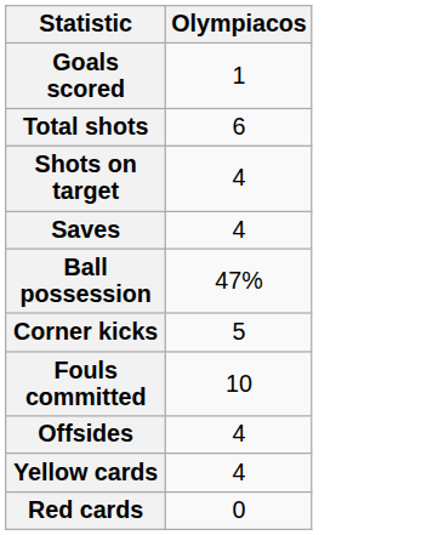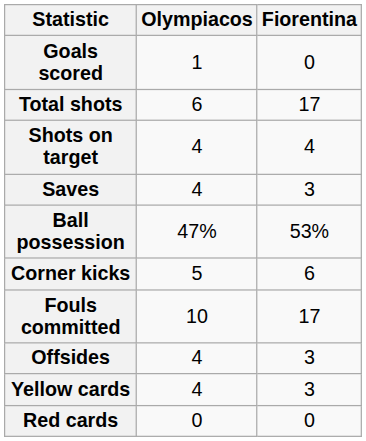 <table class="wikitable plainrowheaders" style="text-align:center">
 <tr>
 <th scope="col" style="width:100px">Statistic</th>
 <th scope="col" style="width:70px">Olympiacos</th>
+<th scope="col" style="width:70px">Fiorentina</th>
 </tr>
 <tr>
 <th scope=row>Goals scored</th>
 <td>1</td>
+<td>0</td>
 </tr>
 <tr>
 <th scope=row>Total shots</th>
 <td>6</td>
+<td>17</td>
 </tr>
 <tr>
 <th scope=row>Shots on target</th>
+<td>4</td>
 <td>4</td>
 </tr>
 <tr>
 <th scope=row>Saves</th>
 <td>4</td>
+<td>3</td>
 </tr>
 <tr>
 <th scope=row>Ball possession</th>
 <td>47%</td>
+<td>53%</td>
 </tr>
 <tr>
 <th scope=row>Corner kicks</th>
 <td>5</td>
+<td>6</td>
 </tr>
 <tr>
 <th scope=row>Fouls committed</th>
 <td>10</td>
+<td>17</td>
 </tr>
 <tr>
 <th scope=row>Offsides</th>
 <td>4</td>
+<td>3</td>
 </tr>
 <tr>
 <th scope=row>Yellow cards</th>
 <td>4</td>
+<td>3</td>
 </tr>
 <tr>
 <th scope=row>Red cards</th>
 <td>0</td>
+<td>0</td>
 </tr>
 </table>
